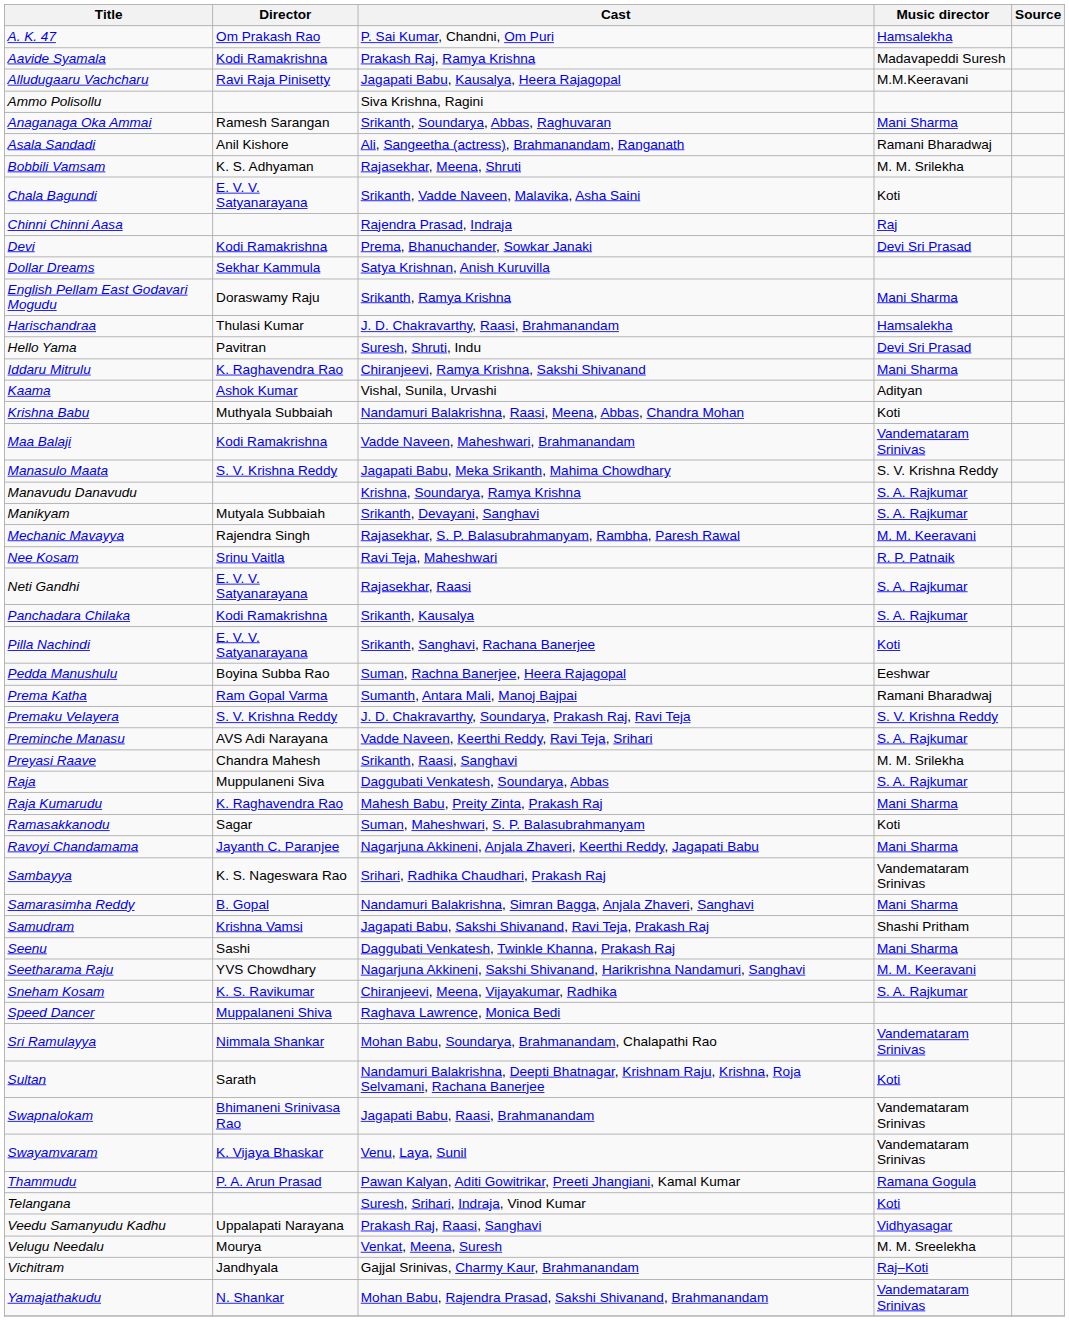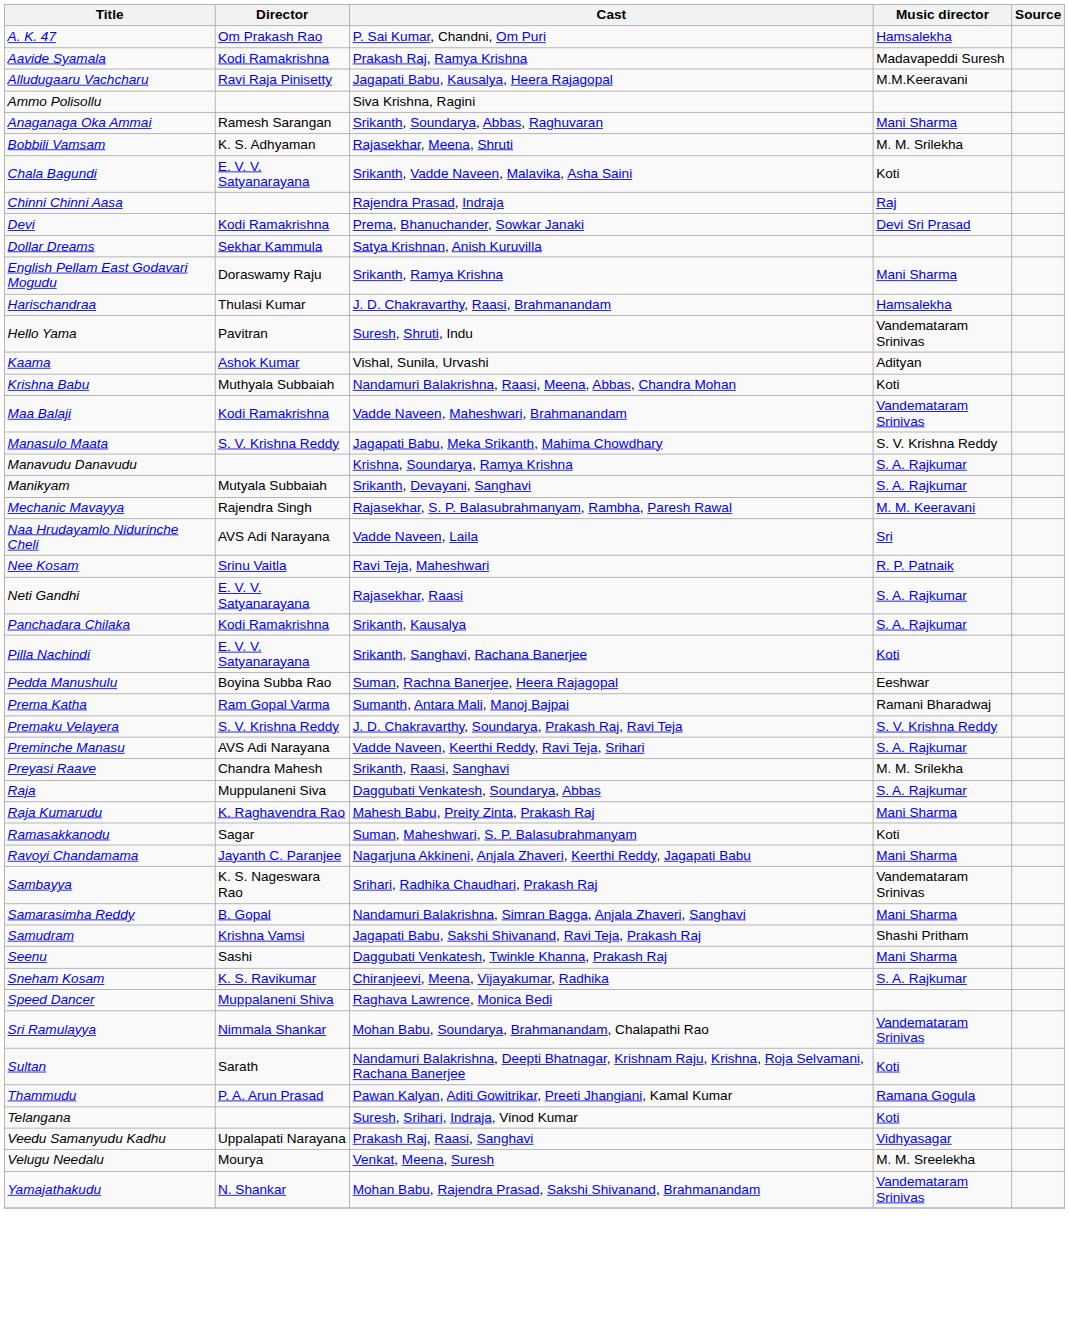 <table class="wikitable">
 <tr>
 <th>Title</th>
 <th>Director</th>
 <th>Cast</th>
 <th>Music director</th>
 <th>Source</th>
 </tr>
 <tr>
 <td><em><a href='#'>A. K. 47</a></em></td>
 <td><a href='#'>Om Prakash Rao</a></td>
 <td><a href='#'>P. Sai Kumar</a>, Chandni, <a href='#'>Om Puri</a></td>
 <td><a href='#'>Hamsalekha</a></td>
 <td></td>
 </tr>
 <tr>
 <td><em><a href='#'>Aavide Syamala</a></em></td>
 <td><a href='#'>Kodi Ramakrishna</a></td>
 <td><a href='#'>Prakash Raj</a>, <a href='#'>Ramya Krishna</a></td>
 <td>Madavapeddi Suresh</td>
 <td></td>
 </tr>
 <tr>
 <td><em><a href='#'>Alludugaaru Vachcharu</a></em></td>
 <td><a href='#'>Ravi Raja Pinisetty</a></td>
 <td><a href='#'>Jagapati Babu</a>, <a href='#'>Kausalya</a>, <a href='#'>Heera Rajagopal</a></td>
 <td>M.M.Keeravani</td>
 <td></td>
 </tr>
 <tr>
 <td><em>Ammo Polisollu</em></td>
 <td></td>
 <td>Siva Krishna, Ragini</td>
 <td></td>
 <td></td>
 </tr>
 <tr>
 <td><em><a href='#'>Anaganaga Oka Ammai</a></em></td>
 <td>Ramesh Sarangan</td>
 <td><a href='#'>Srikanth</a>, <a href='#'>Soundarya</a>, <a href='#'>Abbas</a>, <a href='#'>Raghuvaran</a></td>
 <td><a href='#'>Mani Sharma</a></td>
-<td></td>
-</tr>
-<tr>
-<td><em><a href='#'>Asala Sandadi</a></em></td>
-<td>Anil Kishore</td>
-<td><a href='#'>Ali</a>, <a href='#'>Sangeetha (actress)</a>, <a href='#'>Brahmanandam</a>, <a href='#'>Ranganath</a></td>
-<td>Ramani Bharadwaj</td>
 <td></td>
 </tr>
 <tr>
 <td><em><a href='#'>Bobbili Vamsam</a></em></td>
 <td>K. S. Adhyaman</td>
 <td><a href='#'>Rajasekhar</a>, <a href='#'>Meena</a>, <a href='#'>Shruti</a></td>
 <td>M. M. Srilekha</td>
 <td></td>
 </tr>
 <tr>
 <td><em><a href='#'>Chala Bagundi</a></em></td>
 <td><a href='#'>E. V. V. Satyanarayana</a></td>
 <td><a href='#'>Srikanth</a>, <a href='#'>Vadde Naveen</a>, <a href='#'>Malavika</a>, <a href='#'>Asha Saini</a></td>
 <td>Koti</td>
 <td></td>
 </tr>
 <tr>
 <td><em><a href='#'>Chinni Chinni Aasa</a></em></td>
 <td></td>
 <td><a href='#'>Rajendra Prasad</a>, <a href='#'>Indraja</a></td>
 <td><a href='#'>Raj</a></td>
 <td></td>
 </tr>
 <tr>
 <td><em><a href='#'>Devi</a></em></td>
 <td><a href='#'>Kodi Ramakrishna</a></td>
 <td><a href='#'>Prema</a>, <a href='#'>Bhanuchander</a>, <a href='#'>Sowkar Janaki</a></td>
 <td><a href='#'>Devi Sri Prasad</a></td>
 <td></td>
 </tr>
 <tr>
 <td><em><a href='#'>Dollar Dreams</a></em></td>
 <td><a href='#'>Sekhar Kammula</a></td>
 <td><a href='#'>Satya Krishnan</a>, <a href='#'>Anish Kuruvilla</a></td>
 <td></td>
 <td></td>
 </tr>
 <tr>
 <td><em><a href='#'>English Pellam East Godavari Mogudu</a></em></td>
 <td>Doraswamy Raju</td>
 <td><a href='#'>Srikanth</a>, <a href='#'>Ramya Krishna</a></td>
 <td><a href='#'>Mani Sharma</a></td>
 <td></td>
 </tr>
 <tr>
 <td><em><a href='#'>Harischandraa</a></em></td>
 <td>Thulasi Kumar</td>
 <td><a href='#'>J. D. Chakravarthy</a>, <a href='#'>Raasi</a>, <a href='#'>Brahmanandam</a></td>
 <td><a href='#'>Hamsalekha</a></td>
 <td></td>
 </tr>
 <tr>
 <td><em>Hello Yama</em></td>
 <td>Pavitran</td>
 <td><a href='#'>Suresh</a>, <a href='#'>Shruti</a>, Indu</td>
-<td><a href='#'>Devi Sri Prasad</a></td>
-<td></td>
-</tr>
-<tr>
-<td><em><a href='#'>Iddaru Mitrulu</a></em></td>
-<td><a href='#'>K. Raghavendra Rao</a></td>
-<td><a href='#'>Chiranjeevi</a>, <a href='#'>Ramya Krishna</a>, <a href='#'>Sakshi Shivanand</a></td>
-<td><a href='#'>Mani Sharma</a></td>
+<td>Vandemataram Srinivas</td>
 <td></td>
 </tr>
 <tr>
 <td><em><a href='#'>Kaama</a></em></td>
 <td><a href='#'>Ashok Kumar</a></td>
 <td>Vishal, Sunila, Urvashi</td>
 <td>Adityan</td>
 <td></td>
 </tr>
 <tr>
 <td><em><a href='#'>Krishna Babu</a></em></td>
 <td>Muthyala Subbaiah</td>
 <td><a href='#'>Nandamuri Balakrishna</a>, <a href='#'>Raasi</a>, <a href='#'>Meena</a>, <a href='#'>Abbas</a>, <a href='#'>Chandra Mohan</a></td>
 <td>Koti</td>
 <td></td>
 </tr>
 <tr>
 <td><em><a href='#'>Maa Balaji</a></em></td>
 <td><a href='#'>Kodi Ramakrishna</a></td>
 <td><a href='#'>Vadde Naveen</a>, <a href='#'>Maheshwari</a>, <a href='#'>Brahmanandam</a></td>
 <td><a href='#'>Vandemataram Srinivas</a></td>
 <td></td>
 </tr>
 <tr>
 <td><em><a href='#'>Manasulo Maata</a></em></td>
 <td><a href='#'>S. V. Krishna Reddy</a></td>
 <td><a href='#'>Jagapati Babu</a>, <a href='#'>Meka Srikanth</a>, <a href='#'>Mahima Chowdhary</a></td>
 <td>S. V. Krishna Reddy</td>
 <td></td>
 </tr>
 <tr>
 <td><em>Manavudu Danavudu</em></td>
 <td></td>
 <td><a href='#'>Krishna</a>, <a href='#'>Soundarya</a>, <a href='#'>Ramya Krishna</a></td>
 <td><a href='#'>S. A. Rajkumar</a></td>
 <td></td>
 </tr>
 <tr>
 <td><em>Manikyam</em></td>
 <td>Mutyala Subbaiah</td>
 <td><a href='#'>Srikanth</a>, <a href='#'>Devayani</a>, <a href='#'>Sanghavi</a></td>
 <td><a href='#'>S. A. Rajkumar</a></td>
 <td></td>
 </tr>
 <tr>
 <td><em><a href='#'>Mechanic Mavayya</a></em></td>
 <td>Rajendra Singh</td>
 <td><a href='#'>Rajasekhar</a>, <a href='#'>S. P. Balasubrahmanyam</a>, <a href='#'>Rambha</a>, <a href='#'>Paresh Rawal</a></td>
 <td><a href='#'>M. M. Keeravani</a></td>
+<td></td>
+</tr>
+<tr>
+<td><em><a href='#'>Naa Hrudayamlo Nidurinche Cheli</a></em></td>
+<td>AVS Adi Narayana</td>
+<td><a href='#'>Vadde Naveen</a>, <a href='#'>Laila</a></td>
+<td><a href='#'>Sri</a></td>
 <td></td>
 </tr>
 <tr>
 <td><em><a href='#'>Nee Kosam</a></em></td>
 <td><a href='#'>Srinu Vaitla</a></td>
 <td><a href='#'>Ravi Teja</a>, <a href='#'>Maheshwari</a></td>
 <td><a href='#'>R. P. Patnaik</a></td>
 <td></td>
 </tr>
 <tr>
 <td><em>Neti Gandhi</em></td>
 <td><a href='#'>E. V. V. Satyanarayana</a></td>
 <td><a href='#'>Rajasekhar</a>, <a href='#'>Raasi</a></td>
 <td><a href='#'>S. A. Rajkumar</a></td>
 <td></td>
 </tr>
 <tr>
 <td><em><a href='#'>Panchadara Chilaka</a></em></td>
 <td><a href='#'>Kodi Ramakrishna</a></td>
 <td><a href='#'>Srikanth</a>, <a href='#'>Kausalya</a></td>
 <td><a href='#'>S. A. Rajkumar</a></td>
 <td></td>
 </tr>
 <tr>
 <td><em><a href='#'>Pilla Nachindi</a></em></td>
 <td><a href='#'>E. V. V. Satyanarayana</a></td>
 <td><a href='#'>Srikanth</a>, <a href='#'>Sanghavi</a>, <a href='#'>Rachana Banerjee</a></td>
 <td><a href='#'>Koti</a></td>
 <td></td>
 </tr>
 <tr>
 <td><em><a href='#'>Pedda Manushulu</a></em></td>
 <td>Boyina Subba Rao</td>
 <td><a href='#'>Suman</a>, <a href='#'>Rachna Banerjee</a>, <a href='#'>Heera Rajagopal</a></td>
 <td>Eeshwar</td>
 <td></td>
 </tr>
 <tr>
 <td><em><a href='#'>Prema Katha</a></em></td>
 <td><a href='#'>Ram Gopal Varma</a></td>
 <td><a href='#'>Sumanth</a>, <a href='#'>Antara Mali</a>, <a href='#'>Manoj Bajpai</a></td>
 <td>Ramani Bharadwaj</td>
 <td></td>
 </tr>
 <tr>
 <td><em><a href='#'>Premaku Velayera</a></em></td>
 <td><a href='#'>S. V. Krishna Reddy</a></td>
 <td><a href='#'>J. D. Chakravarthy</a>, <a href='#'>Soundarya</a>, <a href='#'>Prakash Raj</a>, <a href='#'>Ravi Teja</a></td>
 <td><a href='#'>S. V. Krishna Reddy</a></td>
 <td></td>
 </tr>
 <tr>
 <td><em><a href='#'>Preminche Manasu</a></em></td>
 <td>AVS Adi Narayana</td>
 <td><a href='#'>Vadde Naveen</a>, <a href='#'>Keerthi Reddy</a>, <a href='#'>Ravi Teja</a>, <a href='#'>Srihari</a></td>
 <td><a href='#'>S. A. Rajkumar</a></td>
 <td></td>
 </tr>
 <tr>
 <td><em><a href='#'>Preyasi Raave</a></em></td>
 <td>Chandra Mahesh</td>
 <td><a href='#'>Srikanth</a>, <a href='#'>Raasi</a>, <a href='#'>Sanghavi</a></td>
 <td>M. M. Srilekha</td>
 <td></td>
 </tr>
 <tr>
 <td><em><a href='#'>Raja</a></em></td>
 <td>Muppulaneni Siva</td>
 <td><a href='#'>Daggubati Venkatesh</a>, <a href='#'>Soundarya</a>, <a href='#'>Abbas</a></td>
 <td><a href='#'>S. A. Rajkumar</a></td>
 <td></td>
 </tr>
 <tr>
 <td><em><a href='#'>Raja Kumarudu</a></em></td>
 <td><a href='#'>K. Raghavendra Rao</a></td>
 <td><a href='#'>Mahesh Babu</a>, <a href='#'>Preity Zinta</a>, <a href='#'>Prakash Raj</a></td>
 <td><a href='#'>Mani Sharma</a></td>
 <td></td>
 </tr>
 <tr>
 <td><em><a href='#'>Ramasakkanodu</a></em></td>
 <td>Sagar</td>
 <td><a href='#'>Suman</a>, <a href='#'>Maheshwari</a>, <a href='#'>S. P. Balasubrahmanyam</a></td>
 <td>Koti</td>
 <td></td>
 </tr>
 <tr>
 <td><em><a href='#'>Ravoyi Chandamama</a></em></td>
 <td><a href='#'>Jayanth C. Paranjee</a></td>
 <td><a href='#'>Nagarjuna Akkineni</a>, <a href='#'>Anjala Zhaveri</a>, <a href='#'>Keerthi Reddy</a>, <a href='#'>Jagapati Babu</a></td>
 <td><a href='#'>Mani Sharma</a></td>
 <td></td>
 </tr>
 <tr>
 <td><a href='#'><em>Sambayya</em></a></td>
 <td>K. S. Nageswara Rao</td>
 <td><a href='#'>Srihari</a>, <a href='#'>Radhika Chaudhari</a>, <a href='#'>Prakash Raj</a></td>
 <td>Vandemataram Srinivas</td>
 <td></td>
 </tr>
 <tr>
 <td><em><a href='#'>Samarasimha Reddy</a></em></td>
 <td><a href='#'>B. Gopal</a></td>
 <td><a href='#'>Nandamuri Balakrishna</a>, <a href='#'>Simran Bagga</a>, <a href='#'>Anjala Zhaveri</a>, <a href='#'>Sanghavi</a></td>
 <td><a href='#'>Mani Sharma</a></td>
 <td></td>
 </tr>
 <tr>
 <td><em><a href='#'>Samudram</a></em></td>
 <td><a href='#'>Krishna Vamsi</a></td>
 <td><a href='#'>Jagapati Babu</a>, <a href='#'>Sakshi Shivanand</a>, <a href='#'>Ravi Teja</a>, <a href='#'>Prakash Raj</a></td>
 <td>Shashi Pritham</td>
 <td></td>
 </tr>
 <tr>
 <td><em><a href='#'>Seenu</a></em></td>
 <td>Sashi</td>
 <td><a href='#'>Daggubati Venkatesh</a>, <a href='#'>Twinkle Khanna</a>, <a href='#'>Prakash Raj</a></td>
 <td><a href='#'>Mani Sharma</a></td>
 <td></td>
 </tr>
 <tr>
-<td><em><a href='#'>Seetharama Raju</a></em></td>
-<td>YVS Chowdhary</td>
-<td><a href='#'>Nagarjuna Akkineni</a>, <a href='#'>Sakshi Shivanand</a>, <a href='#'>Harikrishna Nandamuri</a>, <a href='#'>Sanghavi</a></td>
-<td><a href='#'>M. M. Keeravani</a></td>
-<td></td>
-</tr>
-<tr>
 <td><em><a href='#'>Sneham Kosam</a></em></td>
 <td><a href='#'>K. S. Ravikumar</a></td>
 <td><a href='#'>Chiranjeevi</a>, <a href='#'>Meena</a>, <a href='#'>Vijayakumar</a>, <a href='#'>Radhika</a></td>
 <td><a href='#'>S. A. Rajkumar</a></td>
 <td></td>
 </tr>
 <tr>
 <td><em><a href='#'>Speed Dancer</a></em></td>
 <td><a href='#'>Muppalaneni Shiva</a></td>
 <td><a href='#'>Raghava Lawrence</a>, <a href='#'>Monica Bedi</a></td>
 <td></td>
 <td></td>
 </tr>
 <tr>
 <td><em><a href='#'>Sri Ramulayya</a></em></td>
 <td><a href='#'>Nimmala Shankar</a></td>
 <td><a href='#'>Mohan Babu</a>, <a href='#'>Soundarya</a>, <a href='#'>Brahmanandam</a>, Chalapathi Rao</td>
 <td><a href='#'>Vandemataram Srinivas</a></td>
 <td></td>
 </tr>
 <tr>
 <td><em><a href='#'>Sultan</a></em></td>
 <td>Sarath</td>
 <td><a href='#'>Nandamuri Balakrishna</a>, <a href='#'>Deepti Bhatnagar</a>, <a href='#'>Krishnam Raju</a>, <a href='#'>Krishna</a>, <a href='#'>Roja Selvamani</a>, <a href='#'>Rachana Banerjee</a></td>
 <td><a href='#'>Koti</a></td>
-<td></td>
-</tr>
-<tr>
-<td><a href='#'><em>Swapnalokam</em></a></td>
-<td><a href='#'>Bhimaneni Srinivasa Rao</a></td>
-<td><a href='#'>Jagapati Babu</a>, <a href='#'>Raasi</a>, <a href='#'>Brahmanandam</a></td>
-<td>Vandemataram Srinivas</td>
-<td></td>
-</tr>
-<tr>
-<td><em><a href='#'>Swayamvaram</a></em></td>
-<td><a href='#'>K. Vijaya Bhaskar</a></td>
-<td><a href='#'>Venu</a>, <a href='#'>Laya</a>, <a href='#'>Sunil</a></td>
-<td>Vandemataram Srinivas</td>
 <td></td>
 </tr>
 <tr>
 <td><em><a href='#'>Thammudu</a></em></td>
 <td><a href='#'>P. A. Arun Prasad</a></td>
 <td><a href='#'>Pawan Kalyan</a>, <a href='#'>Aditi Gowitrikar</a>, <a href='#'>Preeti Jhangiani</a>, Kamal Kumar</td>
 <td><a href='#'>Ramana Gogula</a></td>
 <td></td>
 </tr>
 <tr>
 <td><em>Telangana</em></td>
 <td></td>
 <td><a href='#'>Suresh</a>, <a href='#'>Srihari</a>, <a href='#'>Indraja</a>, Vinod Kumar</td>
 <td><a href='#'>Koti</a></td>
 <td></td>
 </tr>
 <tr>
 <td><em>Veedu Samanyudu Kadhu</em></td>
 <td>Uppalapati Narayana</td>
 <td><a href='#'>Prakash Raj</a>, <a href='#'>Raasi</a>, <a href='#'>Sanghavi</a></td>
 <td><a href='#'>Vidhyasagar</a></td>
 <td></td>
 </tr>
 <tr>
 <td><em>Velugu Needalu</em></td>
 <td>Mourya</td>
 <td><a href='#'>Venkat</a>, <a href='#'>Meena</a>, <a href='#'>Suresh</a></td>
 <td>M. M. Sreelekha</td>
 <td></td>
 </tr>
 <tr>
-<td><em>Vichitram</em></td>
-<td>Jandhyala</td>
-<td>Gajjal Srinivas, <a href='#'>Charmy Kaur</a>, <a href='#'>Brahmanandam</a></td>
-<td><a href='#'>Raj–Koti</a></td>
-<td></td>
-</tr>
-<tr>
 <td><em><a href='#'>Yamajathakudu</a></em></td>
 <td><a href='#'>N. Shankar</a></td>
 <td><a href='#'>Mohan Babu</a>, <a href='#'>Rajendra Prasad</a>, <a href='#'>Sakshi Shivanand</a>, <a href='#'>Brahmanandam</a></td>
 <td><a href='#'>Vandemataram Srinivas</a></td>
 <td></td>
 </tr>
 <tr>
 </tr>
 </table>
